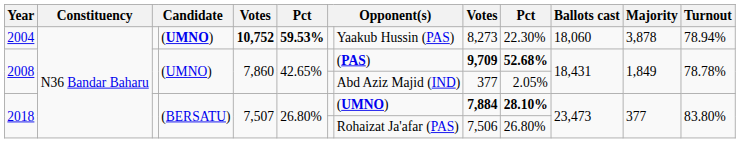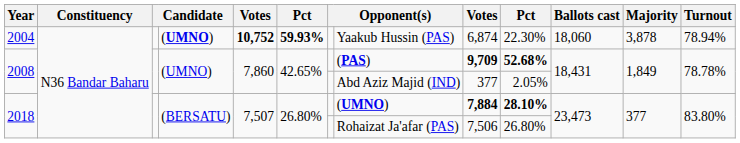 <table class="wikitable" style="margin:0.5em ; font-size:95%">
 <tr>
 <th>Year</th>
 <th>Constituency</th>
 <th colspan=2>Candidate</th>
 <th>Votes</th>
 <th>Pct</th>
 <th colspan=2>Opponent(s)</th>
 <th>Votes</th>
 <th>Pct</th>
 <th>Ballots cast</th>
 <th>Majority</th>
 <th>Turnout</th>
 </tr>
 <tr>
 <td><a href='#'>2004</a></td>
 <td rowspan=5>N36 <a href='#'>Bandar Baharu</a></td>
 <td></td>
 <td> (<a href='#'><strong>UMNO</strong></a>)</td>
 <td align="right"><strong>10,752</strong></td>
-<td><strong>59.53%</strong></td>
+<td><strong>59.93%</strong></td>
 <td></td>
 <td>Yaakub Hussin (<a href='#'>PAS</a>)</td>
-<td align="right">8,273</td>
+<td align="right">6,874</td>
 <td>22.30%</td>
 <td>18,060</td>
 <td>3,878</td>
 <td>78.94%</td>
 </tr>
 <tr>
 <td rowspan=2><a href='#'>2008</a></td>
 <td rowspan=2 ></td>
 <td rowspan=2> (<a href='#'>UMNO</a>)</td>
 <td rowspan=2 align="right">7,860</td>
 <td rowspan=2>42.65%</td>
 <td></td>
 <td> (<a href='#'><strong>PAS</strong></a>)</td>
 <td align="right"><strong>9,709</strong></td>
 <td><strong>52.68%</strong></td>
 <td rowspan=2>18,431</td>
 <td rowspan=2>1,849</td>
 <td rowspan=2>78.78%</td>
 </tr>
 <tr>
 <td></td>
 <td>Abd Aziz Majid (<a href='#'>IND</a>)</td>
 <td align="right">377</td>
 <td align="right">2.05%</td>
 </tr>
 <tr>
 <td rowspan=2><a href='#'>2018</a></td>
 <td rowspan=2 ></td>
 <td rowspan=2> (<a href='#'>BERSATU</a>)</td>
 <td rowspan=2 align="right">7,507</td>
 <td rowspan=2>26.80%</td>
 <td></td>
 <td> (<a href='#'><strong>UMNO</strong></a>)</td>
 <td align="right"><strong>7,884</strong></td>
 <td><strong>28.10%</strong></td>
 <td rowspan=2>23,473</td>
 <td rowspan=2>377</td>
 <td rowspan=2>83.80%</td>
 </tr>
 <tr>
 <td></td>
 <td>Rohaizat Ja'afar (<a href='#'>PAS</a>)</td>
 <td align="right">7,506</td>
 <td>26.80%</td>
 </tr>
 </table>
